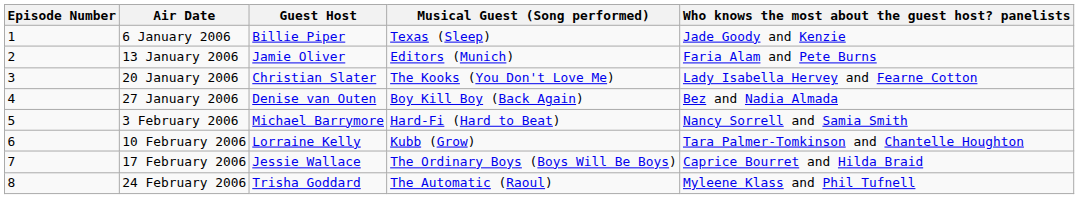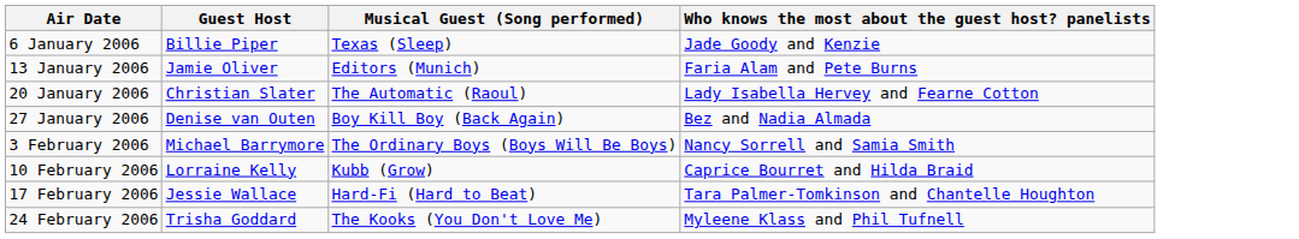 <table class="wikitable">
 <tr>
-<th>Episode Number</th>
 <th>Air Date</th>
 <th>Guest Host</th>
 <th>Musical Guest (Song performed)</th>
 <th>Who knows the most about the guest host? panelists</th>
 </tr>
 <tr>
-<td>1</td>
 <td>6 January 2006</td>
 <td><a href='#'>Billie Piper</a></td>
 <td><a href='#'>Texas</a> (<a href='#'>Sleep</a>)</td>
 <td><a href='#'>Jade Goody</a> and <a href='#'>Kenzie</a></td>
 </tr>
 <tr>
-<td>2</td>
 <td>13 January 2006</td>
 <td><a href='#'>Jamie Oliver</a></td>
 <td><a href='#'>Editors</a> (<a href='#'>Munich</a>)</td>
 <td><a href='#'>Faria Alam</a> and <a href='#'>Pete Burns</a></td>
 </tr>
 <tr>
-<td>3</td>
 <td>20 January 2006</td>
 <td><a href='#'>Christian Slater</a></td>
-<td><a href='#'>The Kooks</a> (<a href='#'>You Don't Love Me</a>)</td>
+<td><a href='#'>The Automatic</a> (<a href='#'>Raoul</a>)</td>
 <td><a href='#'>Lady Isabella Hervey</a> and <a href='#'>Fearne Cotton</a></td>
 </tr>
 <tr>
-<td>4</td>
 <td>27 January 2006</td>
 <td><a href='#'>Denise van Outen</a></td>
 <td><a href='#'>Boy Kill Boy</a> (<a href='#'>Back Again</a>)</td>
 <td><a href='#'>Bez</a> and <a href='#'>Nadia Almada</a></td>
 </tr>
 <tr>
-<td>5</td>
 <td>3 February 2006</td>
 <td><a href='#'>Michael Barrymore</a></td>
-<td><a href='#'>Hard-Fi</a> (<a href='#'>Hard to Beat</a>)</td>
+<td><a href='#'>The Ordinary Boys</a> (<a href='#'>Boys Will Be Boys</a>)</td>
 <td><a href='#'>Nancy Sorrell</a> and <a href='#'>Samia Smith</a></td>
 </tr>
 <tr>
-<td>6</td>
 <td>10 February 2006</td>
 <td><a href='#'>Lorraine Kelly</a></td>
 <td><a href='#'>Kubb</a> (<a href='#'>Grow</a>)</td>
+<td><a href='#'>Caprice Bourret</a> and <a href='#'>Hilda Braid</a></td>
+</tr>
+<tr>
+<td>17 February 2006</td>
+<td><a href='#'>Jessie Wallace</a></td>
+<td><a href='#'>Hard-Fi</a> (<a href='#'>Hard to Beat</a>)</td>
 <td><a href='#'>Tara Palmer-Tomkinson</a> and <a href='#'>Chantelle Houghton</a></td>
 </tr>
 <tr>
-<td>7</td>
-<td>17 February 2006</td>
-<td><a href='#'>Jessie Wallace</a></td>
-<td><a href='#'>The Ordinary Boys</a> (<a href='#'>Boys Will Be Boys</a>)</td>
-<td><a href='#'>Caprice Bourret</a> and <a href='#'>Hilda Braid</a></td>
-</tr>
-<tr>
-<td>8</td>
 <td>24 February 2006</td>
 <td><a href='#'>Trisha Goddard</a></td>
-<td><a href='#'>The Automatic</a> (<a href='#'>Raoul</a>)</td>
+<td><a href='#'>The Kooks</a> (<a href='#'>You Don't Love Me</a>)</td>
 <td><a href='#'>Myleene Klass</a> and <a href='#'>Phil Tufnell</a></td>
 </tr>
 </table>
